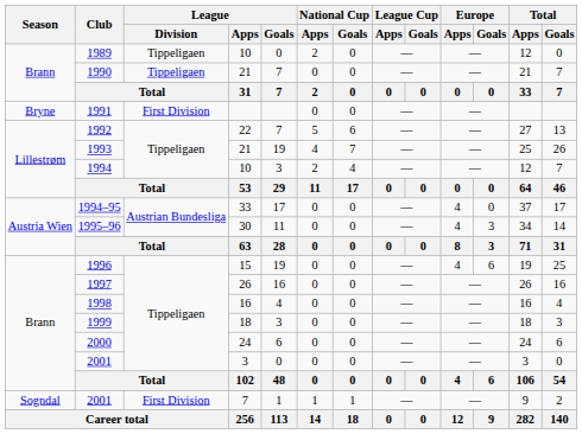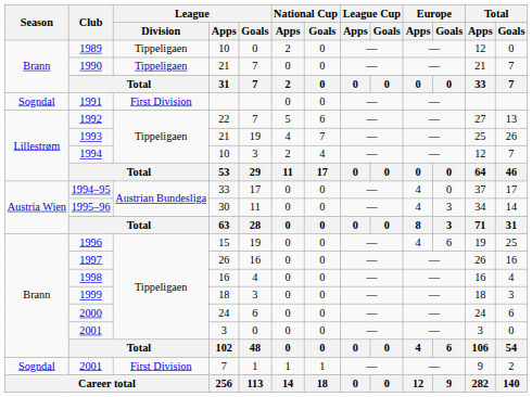 <table class="wikitable" style="text-align:center">
 <tr>
 <th rowspan="2">Season</th>
 <th rowspan="2">Club</th>
 <th colspan="3">League</th>
 <th colspan="2">National Cup</th>
 <th colspan="2">League Cup</th>
 <th colspan="2">Europe</th>
 <th colspan="2">Total</th>
 </tr>
 <tr>
 <th>Division</th>
 <th>Apps</th>
 <th>Goals</th>
 <th>Apps</th>
 <th>Goals</th>
 <th>Apps</th>
 <th>Goals</th>
 <th>Apps</th>
 <th>Goals</th>
 <th>Apps</th>
 <th>Goals</th>
 </tr>
 <tr>
 <td rowspan="3"><a href='#'>Brann</a></td>
 <td><a href='#'>1989</a></td>
 <td>Tippeligaen</td>
 <td>10</td>
 <td>0</td>
 <td>2</td>
 <td>0</td>
 <td colspan="2">—</td>
 <td colspan="2">—</td>
 <td>12</td>
 <td>0</td>
 </tr>
 <tr>
 <td><a href='#'>1990</a></td>
 <td><a href='#'>Tippeligaen</a></td>
 <td>21</td>
 <td>7</td>
 <td>0</td>
 <td>0</td>
 <td colspan="2">—</td>
 <td colspan="2">—</td>
 <td>21</td>
 <td>7</td>
 </tr>
 <tr>
 <th colspan="2">Total</th>
 <th>31</th>
 <th>7</th>
 <th>2</th>
 <th>0</th>
 <th>0</th>
 <th>0</th>
 <th>0</th>
 <th>0</th>
 <th>33</th>
 <th>7</th>
 </tr>
 <tr>
-<td><a href='#'>Bryne</a></td>
+<td><a href='#'>Sogndal</a></td>
 <td><a href='#'>1991</a></td>
 <td><a href='#'>First Division</a></td>
 <td></td>
 <td></td>
 <td>0</td>
 <td>0</td>
 <td colspan="2">—</td>
 <td colspan="2">—</td>
 <td></td>
 <td></td>
 </tr>
 <tr>
 <td rowspan="4"><a href='#'>Lillestrøm</a></td>
 <td><a href='#'>1992</a></td>
 <td rowspan="3">Tippeligaen</td>
 <td>22</td>
 <td>7</td>
 <td>5</td>
 <td>6</td>
 <td colspan="2">—</td>
 <td colspan="2">—</td>
 <td>27</td>
 <td>13</td>
 </tr>
 <tr>
 <td><a href='#'>1993</a></td>
 <td>21</td>
 <td>19</td>
 <td>4</td>
 <td>7</td>
 <td colspan="2">—</td>
 <td colspan="2">—</td>
 <td>25</td>
 <td>26</td>
 </tr>
 <tr>
 <td><a href='#'>1994</a></td>
 <td>10</td>
 <td>3</td>
 <td>2</td>
 <td>4</td>
 <td colspan="2">—</td>
 <td colspan="2">—</td>
 <td>12</td>
 <td>7</td>
 </tr>
 <tr>
 <th colspan="2">Total</th>
 <th>53</th>
 <th>29</th>
 <th>11</th>
 <th>17</th>
 <th>0</th>
 <th>0</th>
 <th>0</th>
 <th>0</th>
 <th>64</th>
 <th>46</th>
 </tr>
 <tr>
 <td rowspan="3"><a href='#'>Austria Wien</a></td>
 <td><a href='#'>1994–95</a></td>
 <td rowspan="2"><a href='#'>Austrian Bundesliga</a></td>
 <td>33</td>
 <td>17</td>
 <td>0</td>
 <td>0</td>
 <td colspan="2">—</td>
 <td>4</td>
 <td>0</td>
 <td>37</td>
 <td>17</td>
 </tr>
 <tr>
 <td><a href='#'>1995–96</a></td>
 <td>30</td>
 <td>11</td>
 <td>0</td>
 <td>0</td>
 <td colspan="2">—</td>
 <td>4</td>
 <td>3</td>
 <td>34</td>
 <td>14</td>
 </tr>
 <tr>
 <th colspan="2">Total</th>
 <th>63</th>
 <th>28</th>
 <th>0</th>
 <th>0</th>
 <th>0</th>
 <th>0</th>
 <th>8</th>
 <th>3</th>
 <th>71</th>
 <th>31</th>
 </tr>
 <tr>
 <td rowspan="7">Brann</td>
 <td><a href='#'>1996</a></td>
 <td rowspan="6">Tippeligaen</td>
 <td>15</td>
 <td>19</td>
 <td>0</td>
 <td>0</td>
 <td colspan="2">—</td>
 <td>4</td>
 <td>6</td>
 <td>19</td>
 <td>25</td>
 </tr>
 <tr>
 <td><a href='#'>1997</a></td>
 <td>26</td>
 <td>16</td>
 <td>0</td>
 <td>0</td>
 <td colspan="2">—</td>
 <td colspan="2">—</td>
 <td>26</td>
 <td>16</td>
 </tr>
 <tr>
 <td><a href='#'>1998</a></td>
 <td>16</td>
 <td>4</td>
 <td>0</td>
 <td>0</td>
 <td colspan="2">—</td>
 <td colspan="2">—</td>
 <td>16</td>
 <td>4</td>
 </tr>
 <tr>
 <td><a href='#'>1999</a></td>
 <td>18</td>
 <td>3</td>
 <td>0</td>
 <td>0</td>
 <td colspan="2">—</td>
 <td colspan="2">—</td>
 <td>18</td>
 <td>3</td>
 </tr>
 <tr>
 <td><a href='#'>2000</a></td>
 <td>24</td>
 <td>6</td>
 <td>0</td>
 <td>0</td>
 <td colspan="2">—</td>
 <td colspan="2">—</td>
 <td>24</td>
 <td>6</td>
 </tr>
 <tr>
 <td><a href='#'>2001</a></td>
 <td>3</td>
 <td>0</td>
 <td>0</td>
 <td>0</td>
 <td colspan="2">—</td>
 <td colspan="2">—</td>
 <td>3</td>
 <td>0</td>
 </tr>
 <tr>
 <th colspan="2">Total</th>
 <th>102</th>
 <th>48</th>
 <th>0</th>
 <th>0</th>
 <th>0</th>
 <th>0</th>
 <th>4</th>
 <th>6</th>
 <th>106</th>
 <th>54</th>
 </tr>
 <tr>
 <td><a href='#'>Sogndal</a></td>
 <td><a href='#'>2001</a></td>
 <td><a href='#'>First Division</a></td>
 <td>7</td>
 <td>1</td>
 <td>1</td>
 <td>1</td>
 <td colspan="2">—</td>
 <td colspan="2">—</td>
 <td>9</td>
 <td>2</td>
 </tr>
 <tr>
 <th colspan="3">Career total</th>
 <th>256</th>
 <th>113</th>
 <th>14</th>
 <th>18</th>
 <th>0</th>
 <th>0</th>
 <th>12</th>
 <th>9</th>
 <th>282</th>
 <th>140</th>
 </tr>
 </table>
